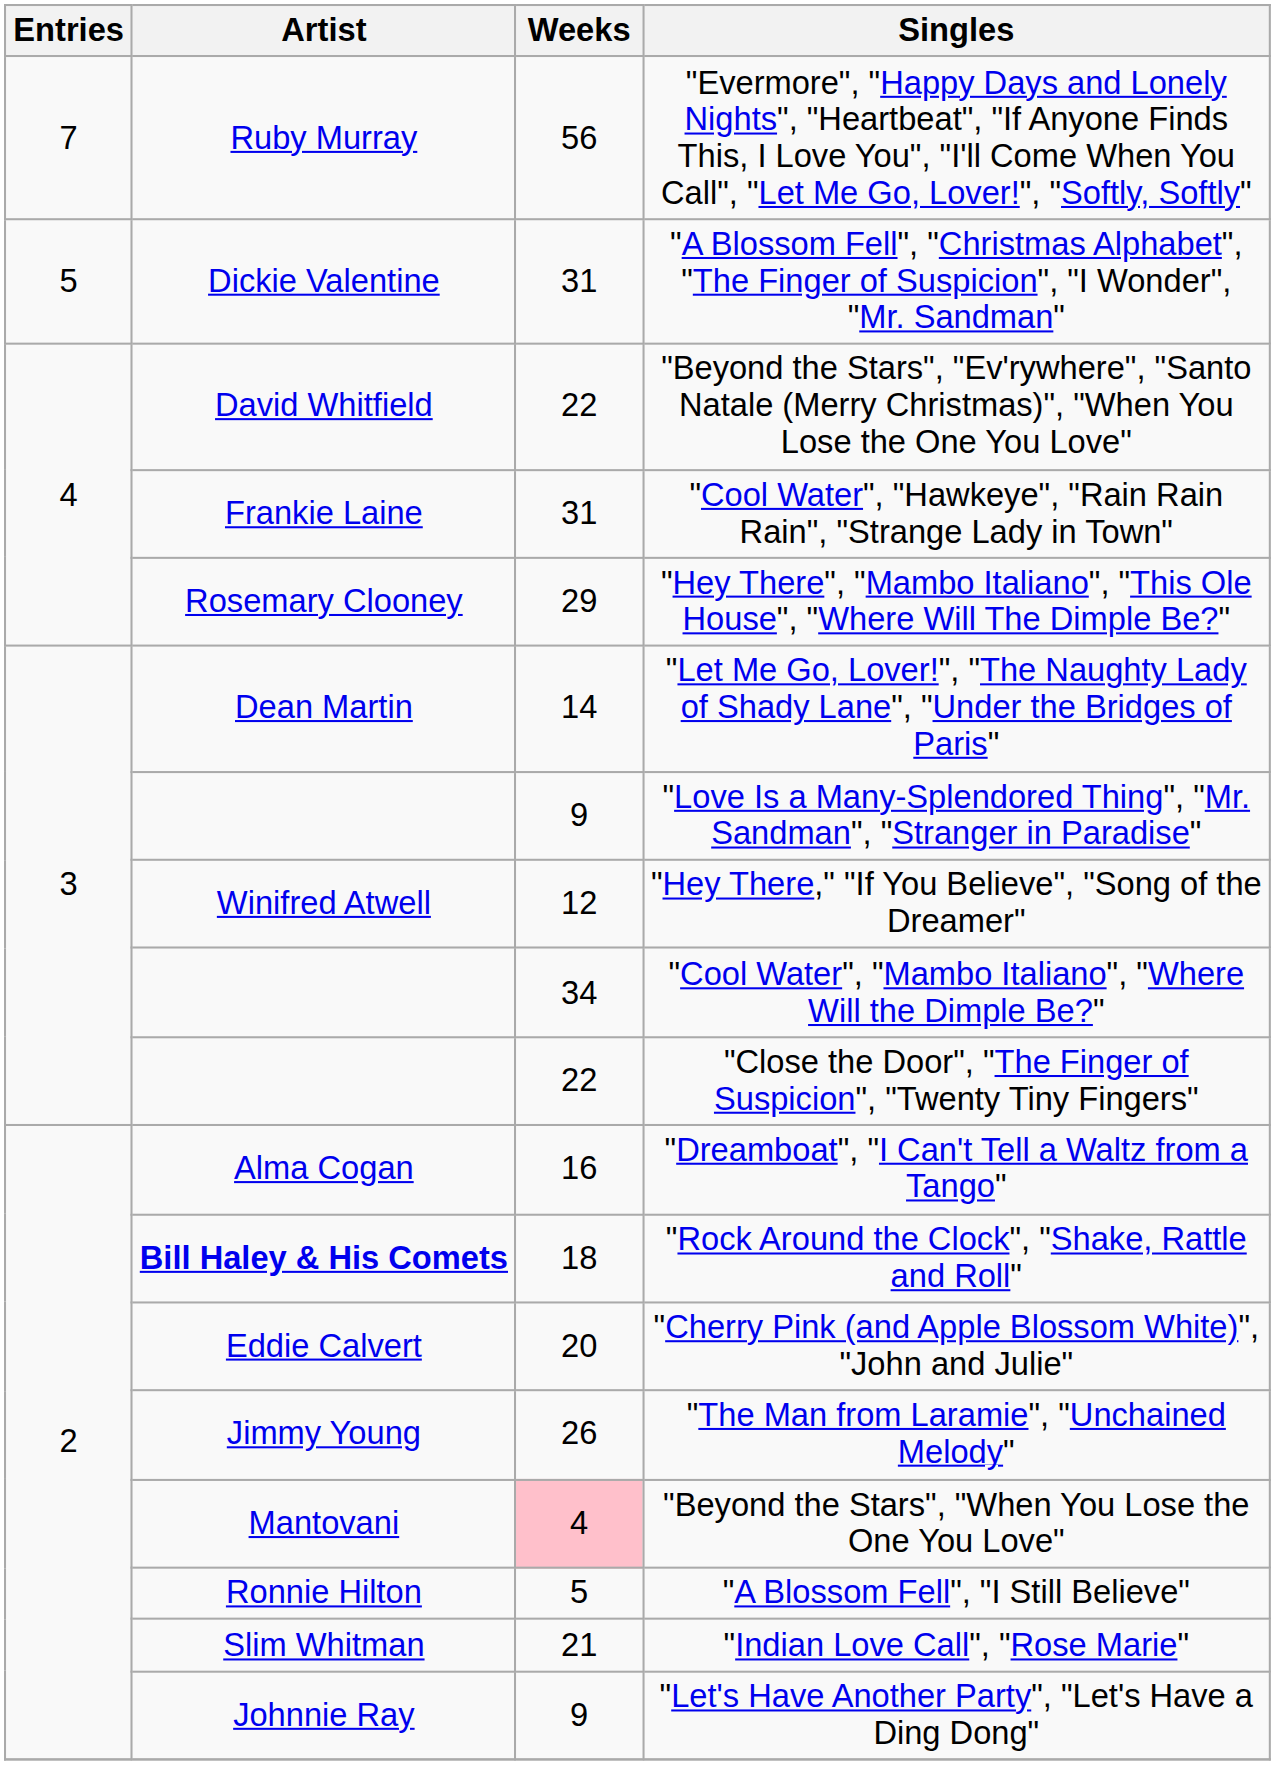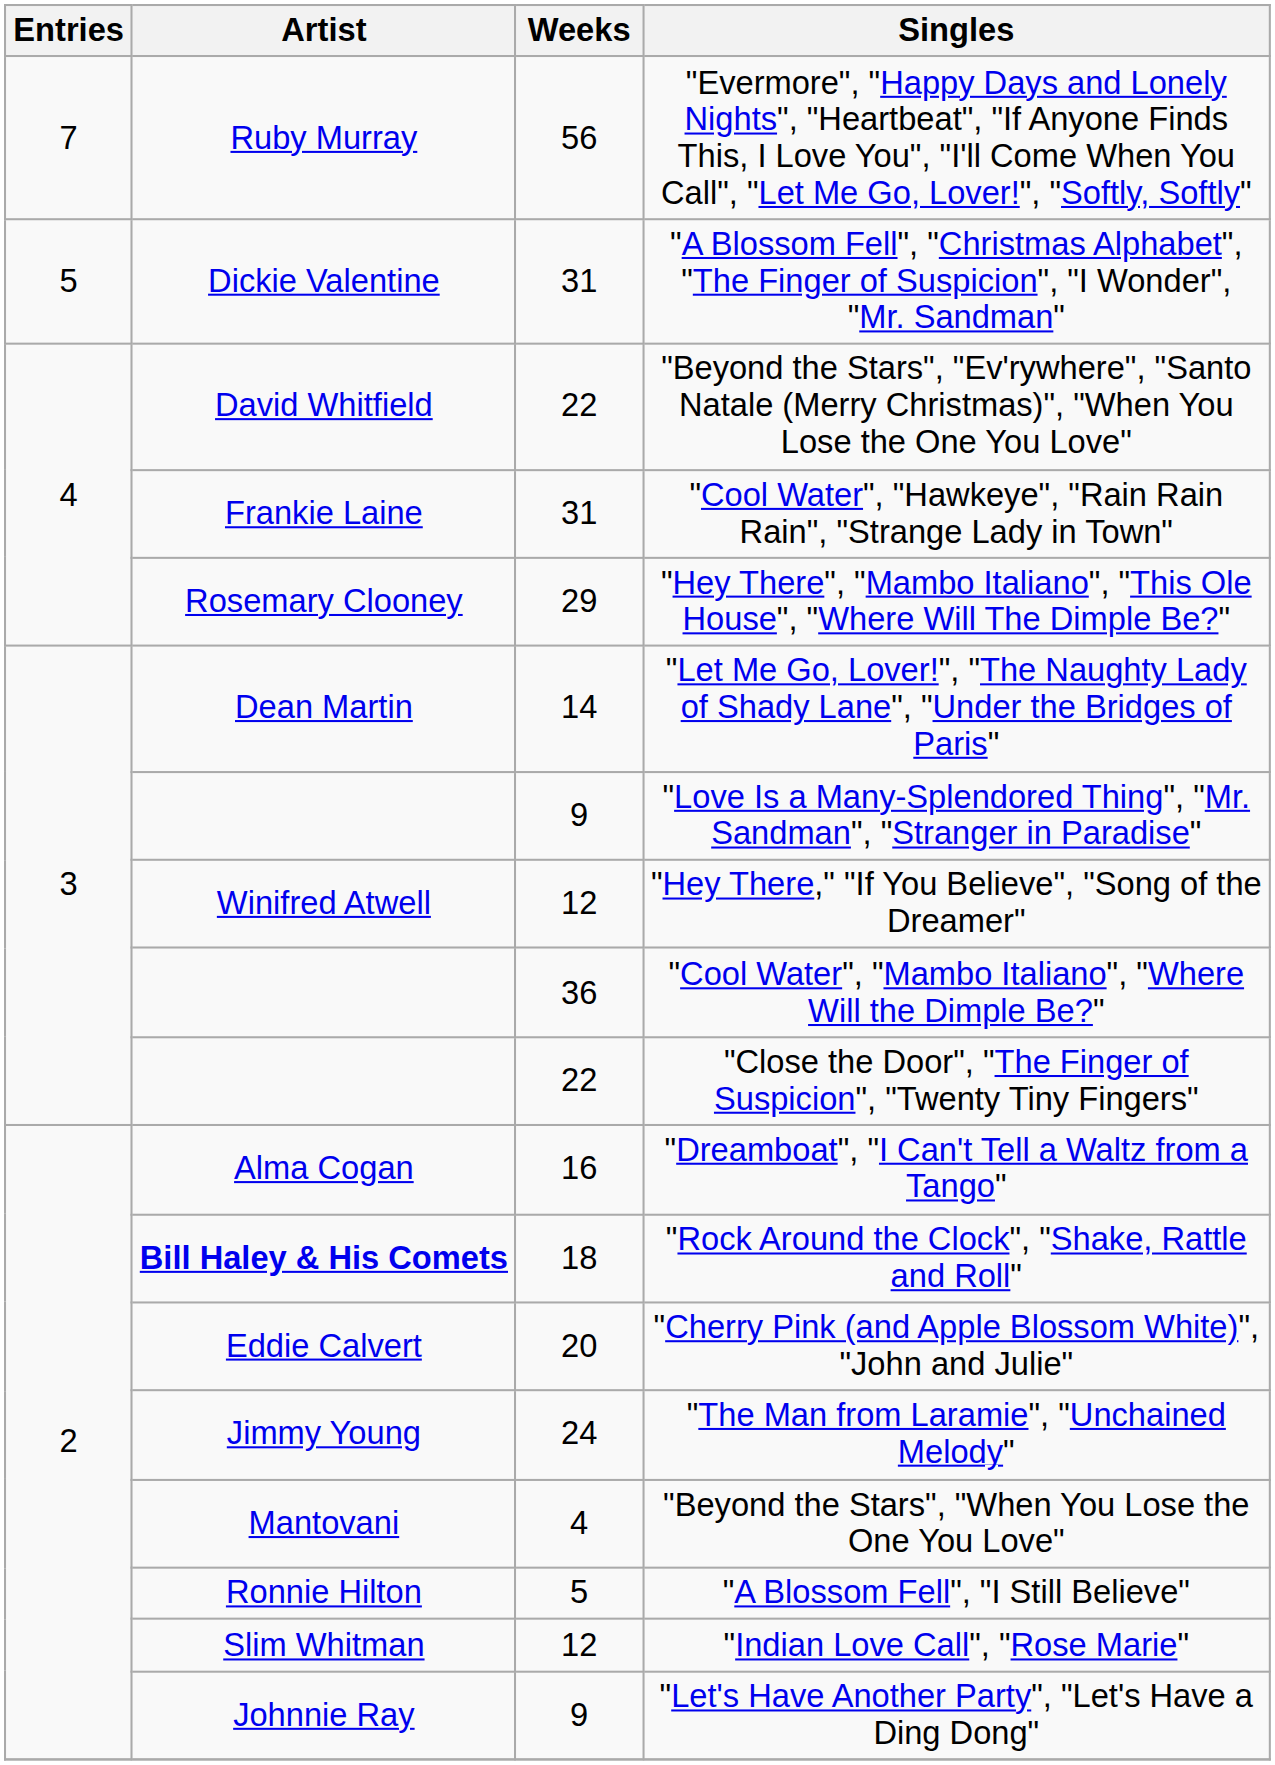 <table class="wikitable sortable" style="text-align: center;">
 <tr>
 <th scope="col" style="width:55px;" data-sort-type="number">Entries</th>
 <th scope="col" style="text-align:center;">Artist</th>
 <th scope="col" style="width:55px;" data-sort-type="number">Weeks</th>
 <th scope="col" style="width:300px;">Singles</th>
 </tr>
 <tr>
 <td rowspan="1" style="text-align:center">7</td>
 <td><a href='#'>Ruby Murray</a> </td>
 <td>56</td>
 <td>"Evermore", "<a href='#'>Happy Days and Lonely Nights</a>", "Heartbeat", "If Anyone Finds This, I Love You", "I'll Come When You Call", "<a href='#'>Let Me Go, Lover!</a>", "<a href='#'>Softly, Softly</a>"</td>
 </tr>
 <tr>
 <td rowspan="1" style="text-align:center">5</td>
 <td><a href='#'>Dickie Valentine</a> </td>
 <td>31</td>
 <td>"<a href='#'>A Blossom Fell</a>", "<a href='#'>Christmas Alphabet</a>", "<a href='#'>The Finger of Suspicion</a>",  "I Wonder", "<a href='#'>Mr. Sandman</a>"</td>
 </tr>
 <tr>
 <td rowspan="3" style="text-align:center">4</td>
 <td><a href='#'>David Whitfield</a> </td>
 <td>22</td>
 <td>"Beyond the Stars", "Ev'rywhere", "Santo Natale (Merry Christmas)", "When You Lose the One You Love"</td>
 </tr>
 <tr>
 <td><a href='#'>Frankie Laine</a> </td>
 <td>31</td>
 <td>"<a href='#'>Cool Water</a>", "Hawkeye", "Rain Rain Rain", "Strange Lady in Town"</td>
 </tr>
 <tr>
 <td><a href='#'>Rosemary Clooney</a> </td>
 <td>29</td>
 <td>"<a href='#'>Hey There</a>", "<a href='#'>Mambo Italiano</a>", "<a href='#'>This Ole House</a>", "<a href='#'>Where Will The Dimple Be?</a>"</td>
 </tr>
 <tr>
 <td rowspan="5" style="text-align:center">3</td>
 <td><a href='#'>Dean Martin</a></td>
 <td>14</td>
 <td>"<a href='#'>Let Me Go, Lover!</a>", "<a href='#'>The Naughty Lady of Shady Lane</a>", "<a href='#'>Under the Bridges of Paris</a>"</td>
 </tr>
 <tr>
 <td></td>
 <td>9</td>
 <td>"<a href='#'>Love Is a Many-Splendored Thing</a>", "<a href='#'>Mr. Sandman</a>", "<a href='#'>Stranger in Paradise</a>"</td>
 </tr>
 <tr>
 <td><a href='#'>Winifred Atwell</a> </td>
 <td>12</td>
 <td>"<a href='#'>Hey There</a>," "If You Believe", "Song of the Dreamer"</td>
 </tr>
 <tr>
 <td></td>
-<td>34</td>
+<td>36</td>
 <td>"<a href='#'>Cool Water</a>", "<a href='#'>Mambo Italiano</a>", "<a href='#'>Where Will the Dimple Be?</a>"</td>
 </tr>
 <tr>
 <td> </td>
 <td>22</td>
 <td>"Close the Door", "<a href='#'>The Finger of Suspicion</a>", "Twenty Tiny Fingers"</td>
 </tr>
 <tr>
 <td rowspan="8" style="text-align:center">2</td>
 <td><a href='#'>Alma Cogan</a></td>
 <td>16</td>
 <td>"<a href='#'>Dreamboat</a>", "<a href='#'>I Can't Tell a Waltz from a Tango</a>"</td>
 </tr>
 <tr>
 <td><strong><a href='#'>Bill Haley & His Comets</a></strong></td>
 <td>18</td>
 <td>"<a href='#'>Rock Around the Clock</a>", "<a href='#'>Shake, Rattle and Roll</a>"</td>
 </tr>
 <tr>
 <td><a href='#'>Eddie Calvert</a></td>
 <td>20</td>
 <td>"<a href='#'>Cherry Pink (and Apple Blossom White)</a>", "John and Julie"</td>
 </tr>
 <tr>
 <td><a href='#'>Jimmy Young</a></td>
-<td>26</td>
+<td>24</td>
 <td>"<a href='#'>The Man from Laramie</a>", "<a href='#'>Unchained Melody</a>"</td>
 </tr>
 <tr>
 <td><a href='#'>Mantovani</a></td>
-<td style="background: pink;">4</td>
+<td>4</td>
 <td>"Beyond the Stars", "When You Lose the One You Love"</td>
 </tr>
 <tr>
 <td><a href='#'>Ronnie Hilton</a> </td>
 <td>5</td>
 <td>"<a href='#'>A Blossom Fell</a>", "I Still Believe"</td>
 </tr>
 <tr>
 <td><a href='#'>Slim Whitman</a></td>
-<td>21</td>
+<td>12</td>
 <td>"<a href='#'>Indian Love Call</a>", "<a href='#'>Rose Marie</a>"</td>
 </tr>
 <tr>
 <td><a href='#'>Johnnie Ray</a></td>
 <td>9</td>
 <td>"<a href='#'>Let's Have Another Party</a>", "Let's Have a Ding Dong"</td>
 </tr>
 <tr>
 </tr>
 </table>
